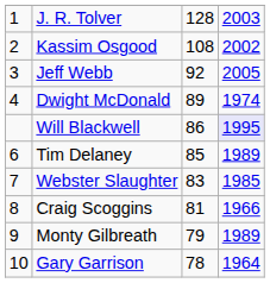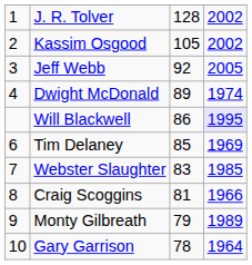 <table class="wikitable">
 <tr>
 </tr>
 <tr>
 <td>1</td>
 <td><a href='#'>J. R. Tolver</a></td>
 <td>128</td>
-<td><a href='#'>2003</a></td>
+<td><a href='#'>2002</a></td>
 </tr>
 <tr>
 <td>2</td>
 <td><a href='#'>Kassim Osgood</a></td>
-<td>108</td>
+<td>105</td>
 <td><a href='#'>2002</a></td>
 </tr>
 <tr>
 <td>3</td>
 <td><a href='#'>Jeff Webb</a></td>
 <td>92</td>
 <td><a href='#'>2005</a></td>
 </tr>
 <tr>
 <td>4</td>
 <td><a href='#'>Dwight McDonald</a></td>
 <td>89</td>
 <td><a href='#'>1974</a></td>
 </tr>
 <tr>
 <td></td>
 <td><a href='#'>Will Blackwell</a></td>
 <td>86</td>
 <td style="background: lavender;"><a href='#'>1995</a></td>
 </tr>
 <tr>
 <td>6</td>
 <td>Tim Delaney</td>
 <td>85</td>
-<td><a href='#'>1989</a></td>
+<td><a href='#'>1969</a></td>
 </tr>
 <tr>
 <td>7</td>
 <td><a href='#'>Webster Slaughter</a></td>
 <td>83</td>
 <td><a href='#'>1985</a></td>
 </tr>
 <tr>
 <td>8</td>
 <td>Craig Scoggins</td>
 <td>81</td>
 <td><a href='#'>1966</a></td>
 </tr>
 <tr>
 <td>9</td>
 <td>Monty Gilbreath</td>
 <td>79</td>
 <td><a href='#'>1989</a></td>
 </tr>
 <tr>
 <td>10</td>
 <td><a href='#'>Gary Garrison</a></td>
 <td>78</td>
 <td><a href='#'>1964</a></td>
 </tr>
 </table>
